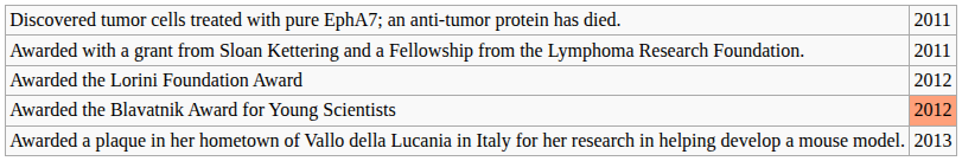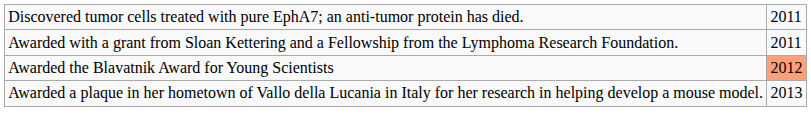 <table class="wikitable">
 <tr>
 <td>Discovered tumor cells treated with pure EphA7; an anti-tumor protein has died.</td>
 <td>2011</td>
 </tr>
 <tr>
 <td>Awarded with a grant from Sloan Kettering and a Fellowship from the Lymphoma Research Foundation.</td>
 <td>2011</td>
 </tr>
 <tr>
-<td>Awarded the Lorini Foundation Award</td>
-<td>2012</td>
-</tr>
-<tr>
 <td>Awarded the Blavatnik Award for Young Scientists</td>
 <td style="background: lightsalmon;">2012</td>
 </tr>
 <tr>
 <td>Awarded a plaque in her hometown of Vallo della Lucania in Italy for her research in helping develop a mouse model.</td>
 <td>2013</td>
 </tr>
 </table>
